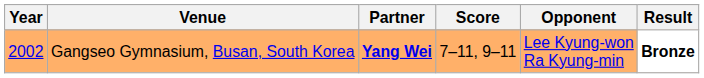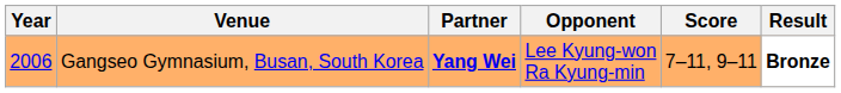 <table class="sortable wikitable" style="font-size: 90%;">
 <tr>
 <th>Year</th>
 <th>Venue</th>
 <th>Partner</th>
+<th>Opponent</th>
 <th>Score</th>
-<th>Opponent</th>
 <th>Result</th>
 </tr>
 <tr style="background:#FFB069">
-<td align="center"><a href='#'>2002</a></td>
+<td align="center"><a href='#'>2006</a></td>
 <td align="left">Gangseo Gymnasium, <a href='#'>Busan, South Korea</a></td>
 <td align="left"><strong> <a href='#'>Yang Wei</a></strong></td>
+<td align="left"> <a href='#'>Lee Kyung-won</a> <br>  <a href='#'>Ra Kyung-min</a></td>
 <td align="left">7–11, 9–11</td>
-<td align="left"> <a href='#'>Lee Kyung-won</a> <br>  <a href='#'>Ra Kyung-min</a></td>
 <td style="text-align:left; background:white"> <strong>Bronze</strong></td>
 </tr>
 </table>
